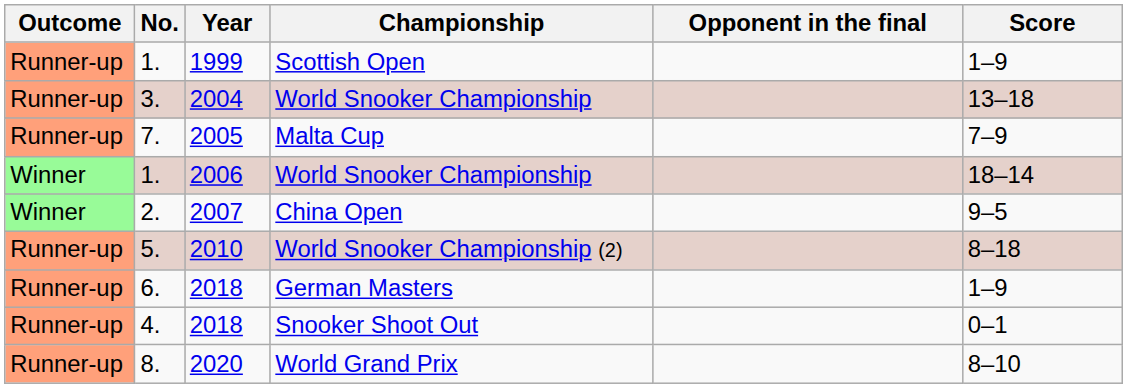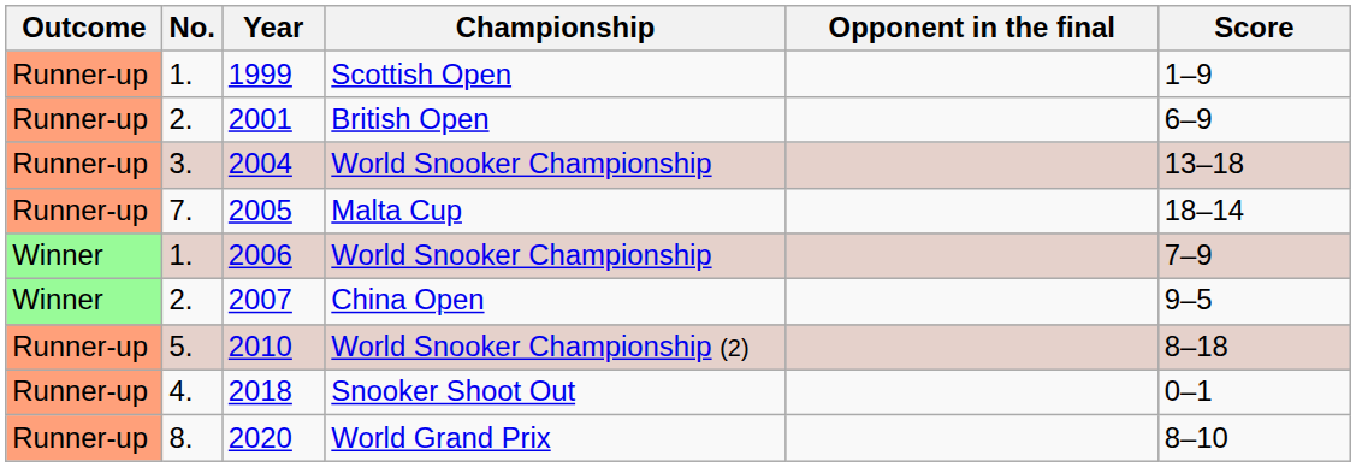 <table class="sortable wikitable">
 <tr>
 <th width="80">Outcome</th>
 <th width="20">No.</th>
 <th width="50">Year</th>
 <th width="250">Championship</th>
 <th width="200">Opponent in the final</th>
 <th width="100">Score</th>
 </tr>
 <tr>
 <td style="background:#ffa07a;">Runner-up</td>
 <td>1.</td>
 <td><a href='#'>1999</a></td>
 <td><a href='#'>Scottish Open</a></td>
 <td> </td>
 <td>1–9</td>
 </tr>
+<tr>
+<td style="background:#ffa07a;">Runner-up</td>
+<td>2.</td>
+<td><a href='#'>2001</a></td>
+<td><a href='#'>British Open</a></td>
+<td> </td>
+<td>6–9</td>
+</tr>
 <tr bgcolor="#e5d1cb">
 <td style="background:#ffa07a;">Runner-up</td>
 <td>3.</td>
 <td><a href='#'>2004</a></td>
 <td><a href='#'>World Snooker Championship</a></td>
 <td> </td>
 <td>13–18</td>
 </tr>
 <tr>
 <td style="background:#ffa07a;">Runner-up</td>
 <td>7.</td>
 <td><a href='#'>2005</a></td>
 <td><a href='#'>Malta Cup</a></td>
 <td> </td>
-<td>7–9</td>
+<td>18–14</td>
 </tr>
 <tr bgcolor="#e5d1cb">
 <td style="background:#98FB98">Winner</td>
 <td>1.</td>
 <td><a href='#'>2006</a></td>
 <td><a href='#'>World Snooker Championship</a></td>
 <td> </td>
-<td>18–14</td>
+<td>7–9</td>
 </tr>
 <tr>
 <td style="background:#98FB98">Winner</td>
 <td>2.</td>
 <td><a href='#'>2007</a></td>
 <td><a href='#'>China Open</a></td>
 <td> </td>
 <td>9–5</td>
 </tr>
 <tr bgcolor="#e5d1cb">
 <td style="background:#ffa07a;">Runner-up</td>
 <td>5.</td>
 <td><a href='#'>2010</a></td>
 <td><a href='#'>World Snooker Championship</a> <small>(2)</small></td>
 <td> </td>
 <td>8–18</td>
 </tr>
 <tr>
 <td style="background:#ffa07a;">Runner-up</td>
-<td>6.</td>
-<td><a href='#'>2018</a></td>
-<td><a href='#'>German Masters</a></td>
-<td> </td>
-<td>1–9</td>
-</tr>
-<tr>
-<td style="background:#ffa07a;">Runner-up</td>
 <td>4.</td>
 <td><a href='#'>2018</a></td>
 <td><a href='#'>Snooker Shoot Out</a></td>
 <td> </td>
 <td>0–1</td>
 </tr>
 <tr>
 <td style="background:#ffa07a;">Runner-up</td>
 <td>8.</td>
 <td><a href='#'>2020</a></td>
 <td><a href='#'>World Grand Prix</a></td>
 <td> </td>
 <td>8–10</td>
 </tr>
 </table>
